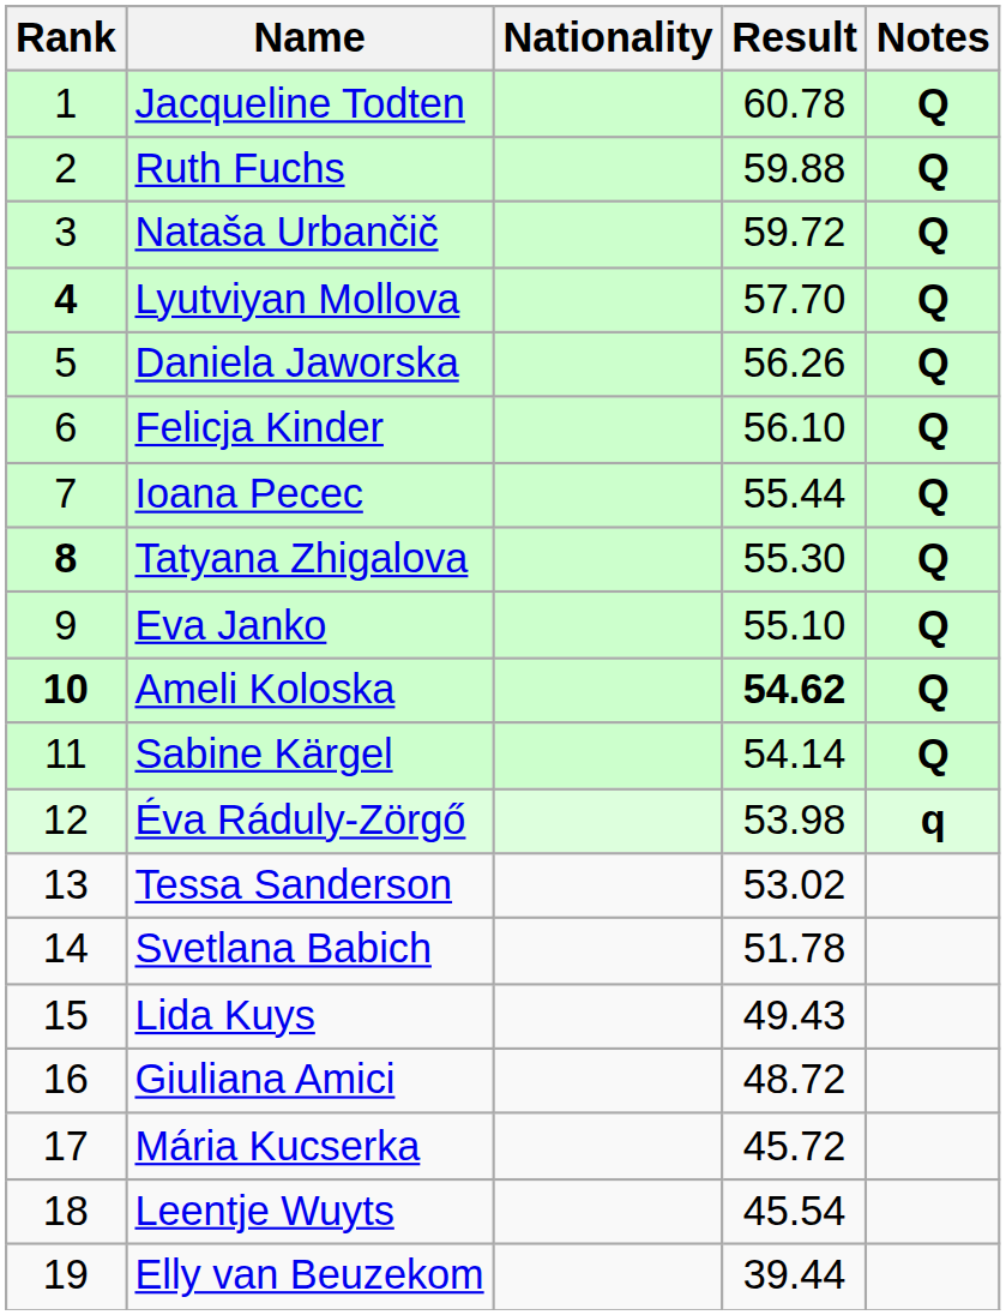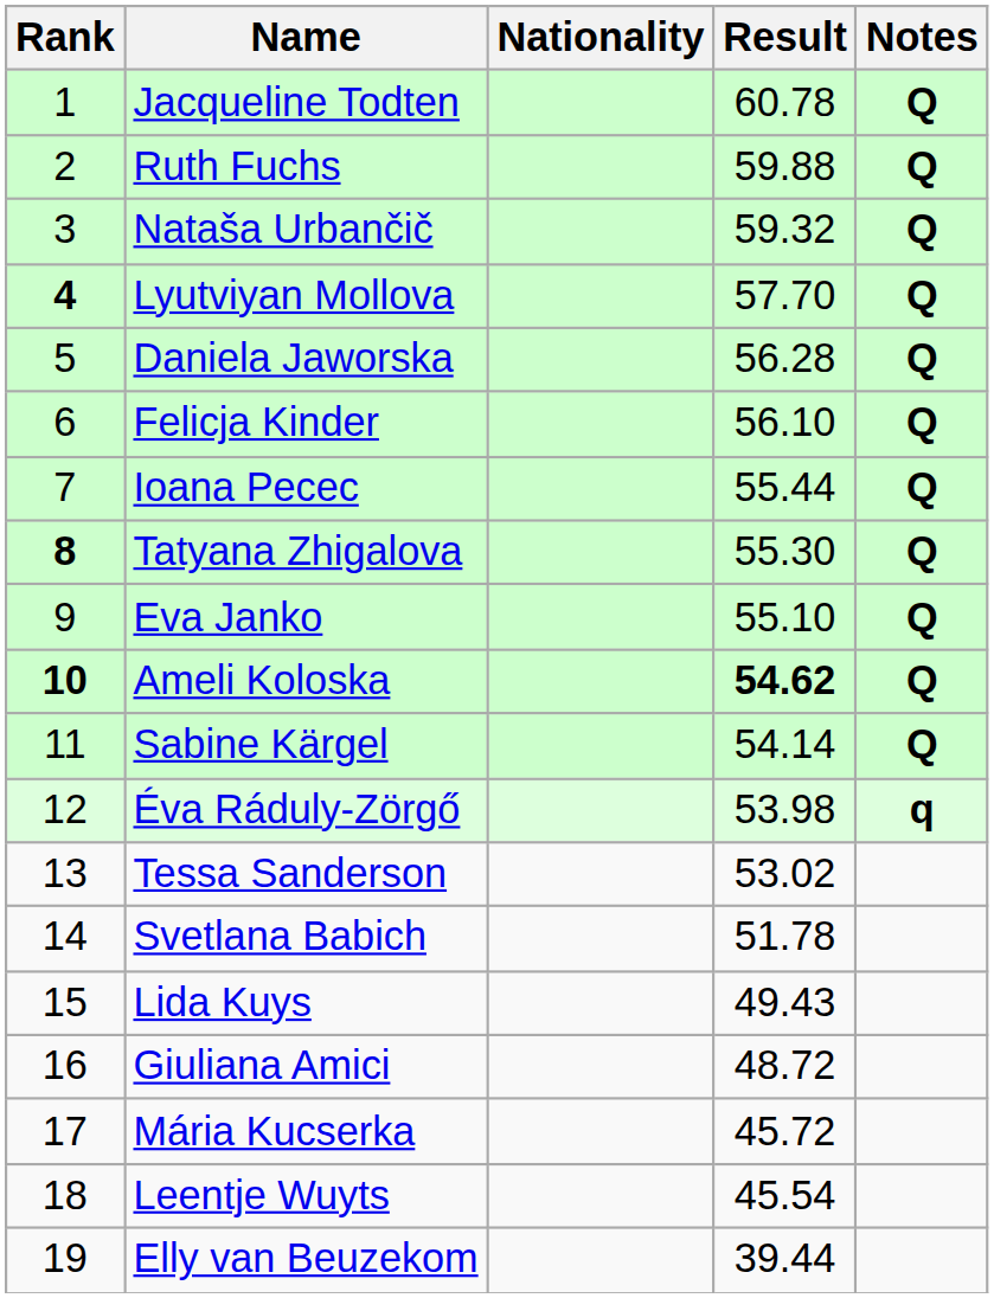 <table class="wikitable sortable" style="text-align:center">
 <tr>
 <th>Rank</th>
 <th>Name</th>
 <th>Nationality</th>
 <th>Result</th>
 <th>Notes</th>
 </tr>
 <tr bgcolor=ccffcc>
 <td>1</td>
 <td align=left><a href='#'>Jacqueline Todten</a></td>
 <td align=left></td>
 <td>60.78</td>
 <td><strong>Q</strong></td>
 </tr>
 <tr bgcolor=ccffcc>
 <td>2</td>
 <td align=left><a href='#'>Ruth Fuchs</a></td>
 <td align=left></td>
 <td>59.88</td>
 <td><strong>Q</strong></td>
 </tr>
 <tr bgcolor=ccffcc>
 <td>3</td>
 <td align=left><a href='#'>Nataša Urbančič</a></td>
 <td align=left></td>
-<td>59.72</td>
+<td>59.32</td>
 <td><strong>Q</strong></td>
 </tr>
 <tr bgcolor=ccffcc>
 <td><strong>4</strong></td>
 <td align=left><a href='#'>Lyutviyan Mollova</a></td>
 <td align=left></td>
 <td>57.70</td>
 <td><strong>Q</strong></td>
 </tr>
 <tr bgcolor=ccffcc>
 <td>5</td>
 <td align=left><a href='#'>Daniela Jaworska</a></td>
 <td align=left></td>
-<td>56.26</td>
+<td>56.28</td>
 <td><strong>Q</strong></td>
 </tr>
 <tr bgcolor=ccffcc>
 <td>6</td>
 <td align=left><a href='#'>Felicja Kinder</a></td>
 <td align=left></td>
 <td>56.10</td>
 <td><strong>Q</strong></td>
 </tr>
 <tr bgcolor=ccffcc>
 <td>7</td>
 <td align=left><a href='#'>Ioana Pecec</a></td>
 <td align=left></td>
 <td>55.44</td>
 <td><strong>Q</strong></td>
 </tr>
 <tr bgcolor=ccffcc>
 <td><strong>8</strong></td>
 <td align=left><a href='#'>Tatyana Zhigalova</a></td>
 <td align=left></td>
 <td>55.30</td>
 <td><strong>Q</strong></td>
 </tr>
 <tr bgcolor=ccffcc>
 <td>9</td>
 <td align=left><a href='#'>Eva Janko</a></td>
 <td align=left></td>
 <td>55.10</td>
 <td><strong>Q</strong></td>
 </tr>
 <tr bgcolor=ccffcc>
 <td><strong>10</strong></td>
 <td align=left><a href='#'>Ameli Koloska</a></td>
 <td align=left></td>
 <td><strong>54.62</strong></td>
 <td><strong>Q</strong></td>
 </tr>
 <tr bgcolor=ccffcc>
 <td>11</td>
 <td align=left><a href='#'>Sabine Kärgel</a></td>
 <td align=left></td>
 <td>54.14</td>
 <td><strong>Q</strong></td>
 </tr>
 <tr bgcolor=ddffdd>
 <td>12</td>
 <td align=left><a href='#'>Éva Ráduly-Zörgő</a></td>
 <td align=left></td>
 <td>53.98</td>
 <td><strong>q</strong></td>
 </tr>
 <tr>
 <td>13</td>
 <td align=left><a href='#'>Tessa Sanderson</a></td>
 <td align=left></td>
 <td>53.02</td>
 <td></td>
 </tr>
 <tr>
 <td>14</td>
 <td align=left><a href='#'>Svetlana Babich</a></td>
 <td align=left></td>
 <td>51.78</td>
 <td></td>
 </tr>
 <tr>
 <td>15</td>
 <td align=left><a href='#'>Lida Kuys</a></td>
 <td align=left></td>
 <td>49.43</td>
 <td></td>
 </tr>
 <tr>
 <td>16</td>
 <td align=left><a href='#'>Giuliana Amici</a></td>
 <td align=left></td>
 <td>48.72</td>
 <td></td>
 </tr>
 <tr>
 <td>17</td>
 <td align=left><a href='#'>Mária Kucserka</a></td>
 <td align=left></td>
 <td>45.72</td>
 <td></td>
 </tr>
 <tr>
 <td>18</td>
 <td align=left><a href='#'>Leentje Wuyts</a></td>
 <td align=left></td>
 <td>45.54</td>
 <td></td>
 </tr>
 <tr>
 <td>19</td>
 <td align=left><a href='#'>Elly van Beuzekom</a></td>
 <td align=left></td>
 <td>39.44</td>
 <td></td>
 </tr>
 </table>
